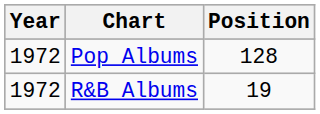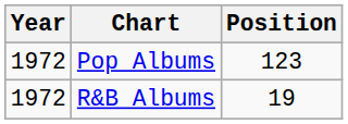 <table class="wikitable">
 <tr>
 <th>Year</th>
 <th>Chart</th>
 <th>Position</th>
 </tr>
 <tr>
 <td>1972</td>
 <td><a href='#'>Pop Albums</a></td>
-<td align="center">128</td>
+<td align="center">123</td>
 </tr>
 <tr>
 <td>1972</td>
 <td><a href='#'>R&B Albums</a></td>
 <td align="center">19</td>
 </tr>
 </table>
